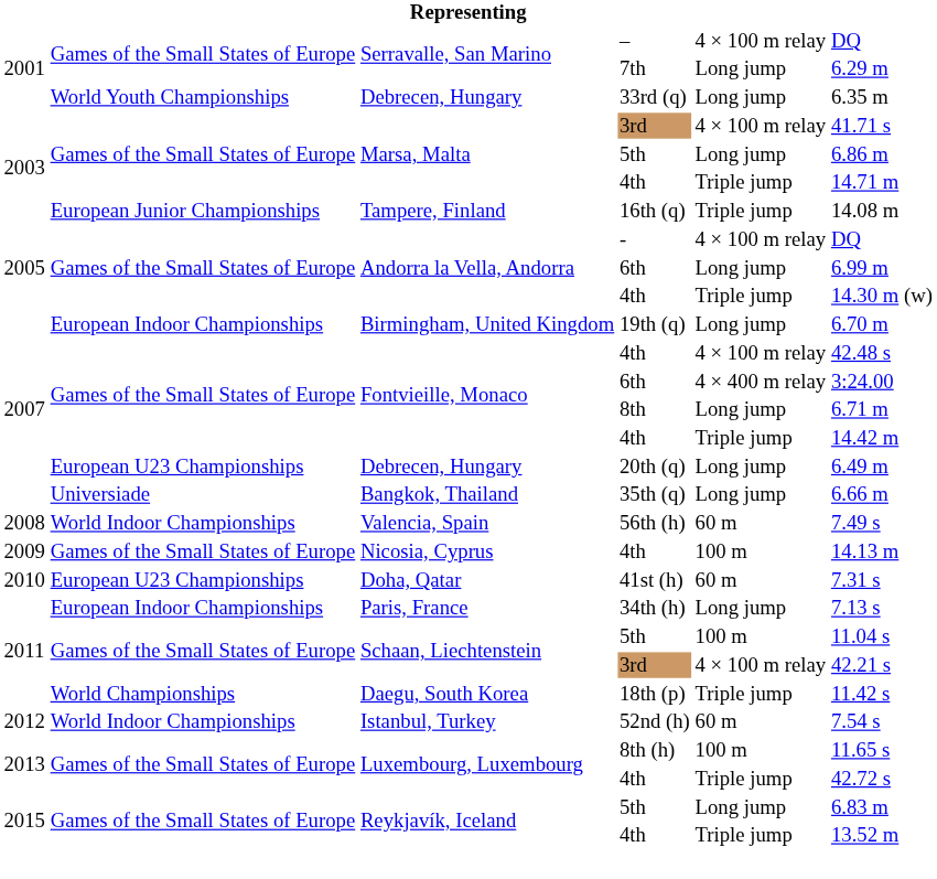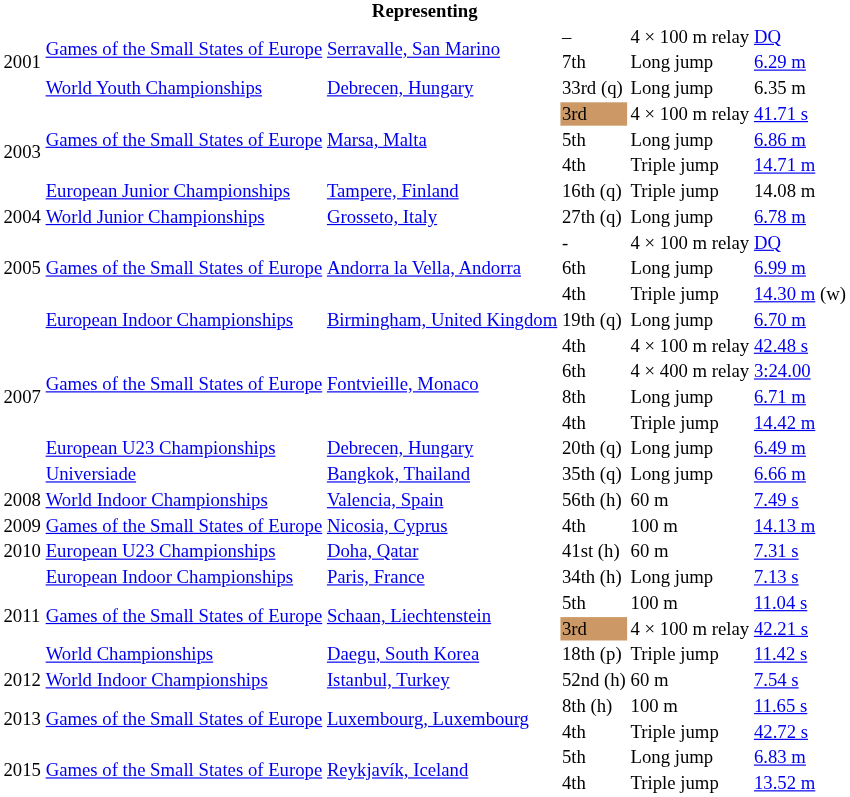 <table>
 <tr>
 <th colspan="6">Representing </th>
 </tr>
 <tr>
 <td rowspan=3>2001</td>
 <td rowspan=2><a href='#'>Games of the Small States of Europe</a></td>
 <td rowspan=2><a href='#'>Serravalle, San Marino</a></td>
 <td>–</td>
 <td>4 × 100 m relay</td>
 <td><a href='#'>DQ</a></td>
 </tr>
 <tr>
 <td>7th</td>
 <td>Long jump</td>
 <td><a href='#'>6.29 m</a></td>
 </tr>
 <tr>
 <td><a href='#'>World Youth Championships</a></td>
 <td><a href='#'>Debrecen, Hungary</a></td>
 <td>33rd (q)</td>
 <td>Long jump</td>
 <td>6.35 m</td>
 </tr>
 <tr>
 <td rowspan=4>2003</td>
 <td rowspan=3><a href='#'>Games of the Small States of Europe</a></td>
 <td rowspan=3><a href='#'>Marsa, Malta</a></td>
 <td bgcolor=cc9966>3rd</td>
 <td>4 × 100 m relay</td>
 <td><a href='#'>41.71 s</a></td>
 </tr>
 <tr>
 <td>5th</td>
 <td>Long jump</td>
 <td><a href='#'>6.86 m</a></td>
 </tr>
 <tr>
 <td>4th</td>
 <td>Triple jump</td>
 <td><a href='#'>14.71 m</a></td>
 </tr>
 <tr>
 <td><a href='#'>European Junior Championships</a></td>
 <td><a href='#'>Tampere, Finland</a></td>
 <td>16th (q)</td>
 <td>Triple jump</td>
 <td>14.08 m</td>
+</tr>
+<tr>
+<td>2004</td>
+<td><a href='#'>World Junior Championships</a></td>
+<td><a href='#'>Grosseto, Italy</a></td>
+<td>27th (q)</td>
+<td>Long jump</td>
+<td><a href='#'>6.78 m</a></td>
 </tr>
 <tr>
 <td rowspan=3>2005</td>
 <td rowspan=3><a href='#'>Games of the Small States of Europe</a></td>
 <td rowspan=3><a href='#'>Andorra la Vella, Andorra</a></td>
 <td>-</td>
 <td>4 × 100 m relay</td>
 <td><a href='#'>DQ</a></td>
 </tr>
 <tr>
 <td>6th</td>
 <td>Long jump</td>
 <td><a href='#'>6.99 m</a></td>
 </tr>
 <tr>
 <td>4th</td>
 <td>Triple jump</td>
 <td><a href='#'>14.30 m</a> (w)</td>
 </tr>
 <tr>
 <td rowspan=7>2007</td>
 <td><a href='#'>European Indoor Championships</a></td>
 <td><a href='#'>Birmingham, United Kingdom</a></td>
 <td>19th (q)</td>
 <td>Long jump</td>
 <td><a href='#'>6.70 m</a></td>
 </tr>
 <tr>
 <td rowspan=4><a href='#'>Games of the Small States of Europe</a></td>
 <td rowspan=4><a href='#'>Fontvieille, Monaco</a></td>
 <td>4th</td>
 <td>4 × 100 m relay</td>
 <td><a href='#'>42.48 s</a></td>
 </tr>
 <tr>
 <td>6th</td>
 <td>4 × 400 m relay</td>
 <td><a href='#'>3:24.00</a></td>
 </tr>
 <tr>
 <td>8th</td>
 <td>Long jump</td>
 <td><a href='#'>6.71 m</a></td>
 </tr>
 <tr>
 <td>4th</td>
 <td>Triple jump</td>
 <td><a href='#'>14.42 m</a></td>
 </tr>
 <tr>
 <td><a href='#'>European U23 Championships</a></td>
 <td><a href='#'>Debrecen, Hungary</a></td>
 <td>20th (q)</td>
 <td>Long jump</td>
 <td><a href='#'>6.49 m</a></td>
 </tr>
 <tr>
 <td><a href='#'>Universiade</a></td>
 <td><a href='#'>Bangkok, Thailand</a></td>
 <td>35th (q)</td>
 <td>Long jump</td>
 <td><a href='#'>6.66 m</a></td>
 </tr>
 <tr>
 <td>2008</td>
 <td><a href='#'>World Indoor Championships</a></td>
 <td><a href='#'>Valencia, Spain</a></td>
 <td>56th (h)</td>
 <td>60 m</td>
 <td><a href='#'>7.49 s</a></td>
 </tr>
 <tr>
 <td>2009</td>
 <td><a href='#'>Games of the Small States of Europe</a></td>
 <td><a href='#'>Nicosia, Cyprus</a></td>
 <td>4th</td>
 <td>100 m</td>
 <td><a href='#'>14.13 m</a></td>
 </tr>
 <tr>
 <td>2010</td>
 <td><a href='#'>European U23 Championships</a></td>
 <td><a href='#'>Doha, Qatar</a></td>
 <td>41st (h)</td>
 <td>60 m</td>
 <td><a href='#'>7.31 s</a></td>
 </tr>
 <tr>
 <td rowspan=4>2011</td>
 <td><a href='#'>European Indoor Championships</a></td>
 <td><a href='#'>Paris, France</a></td>
 <td>34th (h)</td>
 <td>Long jump</td>
 <td><a href='#'>7.13 s</a></td>
 </tr>
 <tr>
 <td rowspan=2><a href='#'>Games of the Small States of Europe</a></td>
 <td rowspan=2><a href='#'>Schaan, Liechtenstein</a></td>
 <td>5th</td>
 <td>100 m</td>
 <td><a href='#'>11.04 s</a></td>
 </tr>
 <tr>
 <td bgcolor=cc9966>3rd</td>
 <td>4 × 100 m relay</td>
 <td><a href='#'>42.21 s</a></td>
 </tr>
 <tr>
 <td><a href='#'>World Championships</a></td>
 <td><a href='#'>Daegu, South Korea</a></td>
 <td>18th (p)</td>
 <td>Triple jump</td>
 <td><a href='#'>11.42 s</a></td>
 </tr>
 <tr>
 <td>2012</td>
 <td><a href='#'>World Indoor Championships</a></td>
 <td><a href='#'>Istanbul, Turkey</a></td>
 <td>52nd (h)</td>
 <td>60 m</td>
 <td><a href='#'>7.54 s</a></td>
 </tr>
 <tr>
 <td rowspan=2>2013</td>
 <td rowspan=2><a href='#'>Games of the Small States of Europe</a></td>
 <td rowspan=2><a href='#'>Luxembourg, Luxembourg</a></td>
 <td>8th (h)</td>
 <td>100 m</td>
 <td><a href='#'>11.65 s</a></td>
 </tr>
 <tr>
 <td>4th</td>
 <td>Triple jump</td>
 <td><a href='#'>42.72 s</a></td>
 </tr>
 <tr>
 <td rowspan=2>2015</td>
 <td rowspan=2><a href='#'>Games of the Small States of Europe</a></td>
 <td rowspan=2><a href='#'>Reykjavík, Iceland</a></td>
 <td>5th</td>
 <td>Long jump</td>
 <td><a href='#'>6.83 m</a></td>
 </tr>
 <tr>
 <td>4th</td>
 <td>Triple jump</td>
 <td><a href='#'>13.52 m</a></td>
 </tr>
 </table>
